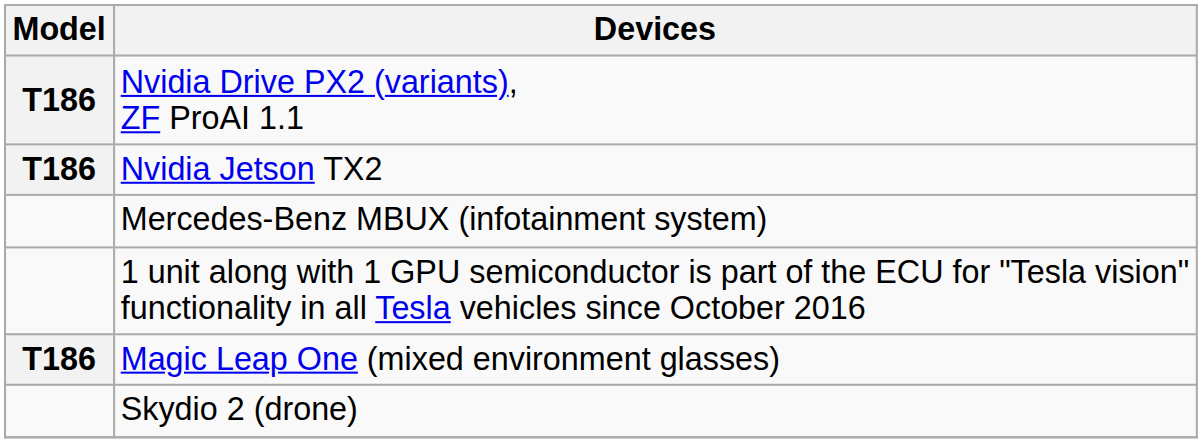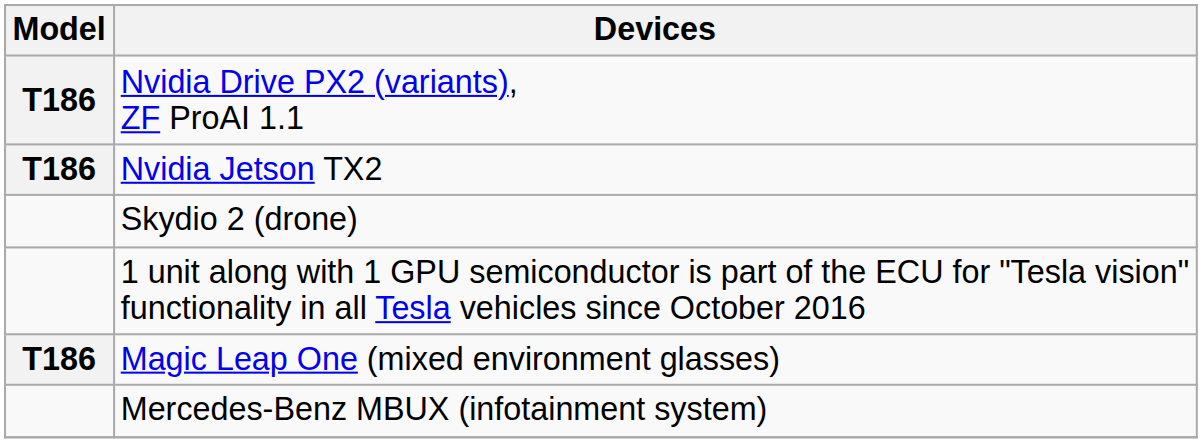 <table class="wikitable">
 <tr>
 <th>Model</th>
 <th>Devices</th>
 </tr>
 <tr>
 <th>T186</th>
 <td><a href='#'>Nvidia Drive PX2 (variants)</a>,<br><a href='#'>ZF</a> ProAI 1.1</td>
 </tr>
 <tr>
 <th>T186</th>
 <td><a href='#'>Nvidia Jetson</a> TX2</td>
 </tr>
 <tr>
 <td></td>
-<td>Mercedes-Benz MBUX (infotainment system)</td>
+<td>Skydio 2 (drone)</td>
 </tr>
 <tr>
 <td></td>
 <td>1 unit along with 1 GPU semiconductor is part of the ECU for "Tesla vision" <br>functionality in all <a href='#'>Tesla</a> vehicles since October 2016</td>
 </tr>
 <tr>
 <th>T186</th>
 <td><a href='#'>Magic Leap One</a> (mixed environment glasses)</td>
 </tr>
 <tr>
 <td></td>
-<td>Skydio 2 (drone)</td>
+<td>Mercedes-Benz MBUX (infotainment system)</td>
 </tr>
 <tr>
 </tr>
 </table>
